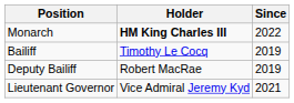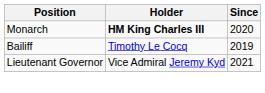 <table class="wikitable">
 <tr>
 <th>Position</th>
 <th>Holder</th>
 <th>Since</th>
 </tr>
 <tr>
 <td>Monarch</td>
 <td><strong>HM King Charles III</strong></td>
-<td>2022</td>
+<td>2020</td>
 </tr>
 <tr>
 <td>Bailiff</td>
 <td><a href='#'>Timothy Le Cocq</a></td>
-<td>2019</td>
-</tr>
-<tr>
-<td>Deputy Bailiff</td>
-<td>Robert MacRae</td>
 <td>2019</td>
 </tr>
 <tr>
 <td>Lieutenant Governor</td>
 <td>Vice Admiral <a href='#'>Jeremy Kyd</a></td>
 <td>2021</td>
 </tr>
 </table>
